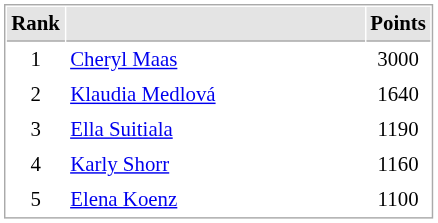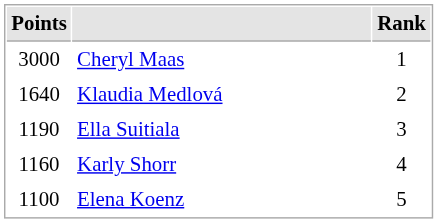 <table cellspacing="1" cellpadding="3" style="border:1px solid #aaa; font-size:90%;">
 <tr style="background:#e4e4e4;">
+<th style="border-bottom:1px solid #aaa; width:20px;">Points</th>
+<th style="border-bottom:1px solid #aaa; width:200px;"></th>
 <th style="border-bottom:1px solid #aaa; width:10px;">Rank</th>
-<th style="border-bottom:1px solid #aaa; width:200px;"></th>
-<th style="border-bottom:1px solid #aaa; width:20px;">Points</th>
 </tr>
 <tr>
+<td align=center>3000</td>
+<td> <a href='#'>Cheryl Maas</a></td>
 <td align=center>1</td>
-<td> <a href='#'>Cheryl Maas</a></td>
-<td align=center>3000</td>
 </tr>
 <tr>
+<td align=center>1640</td>
+<td> <a href='#'>Klaudia Medlová</a></td>
 <td align=center>2</td>
-<td> <a href='#'>Klaudia Medlová</a></td>
-<td align=center>1640</td>
 </tr>
 <tr>
+<td align=center>1190</td>
+<td> <a href='#'>Ella Suitiala</a></td>
 <td align=center>3</td>
-<td> <a href='#'>Ella Suitiala</a></td>
-<td align=center>1190</td>
 </tr>
 <tr>
+<td align=center>1160</td>
+<td> <a href='#'>Karly Shorr</a></td>
 <td align=center>4</td>
-<td> <a href='#'>Karly Shorr</a></td>
-<td align=center>1160</td>
 </tr>
 <tr>
+<td align=center>1100</td>
+<td> <a href='#'>Elena Koenz</a></td>
 <td align=center>5</td>
-<td> <a href='#'>Elena Koenz</a></td>
-<td align=center>1100</td>
 </tr>
 </table>
